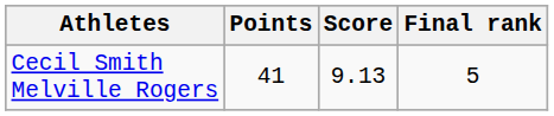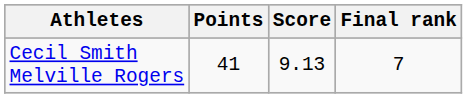 <table class="wikitable" border="1" style="font-size:90%">
 <tr>
 <th>Athletes</th>
 <th>Points</th>
 <th>Score</th>
 <th>Final rank</th>
 </tr>
 <tr align=center>
 <td align=left><a href='#'>Cecil Smith</a><br><a href='#'>Melville Rogers</a></td>
 <td>41</td>
 <td>9.13</td>
-<td>5</td>
+<td>7</td>
 </tr>
 </table>
